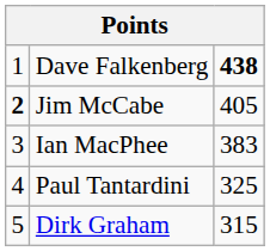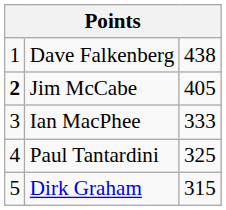 <table class="wikitable">
 <tr>
 <th colspan=3>Points</th>
 </tr>
 <tr>
 <td>1</td>
 <td>Dave Falkenberg</td>
-<td><strong>438</strong></td>
+<td>438</td>
 </tr>
 <tr>
 <td><strong>2</strong></td>
 <td>Jim McCabe</td>
 <td>405</td>
 </tr>
 <tr>
 <td>3</td>
 <td>Ian MacPhee</td>
-<td>383</td>
+<td>333</td>
 </tr>
 <tr>
 <td>4</td>
 <td>Paul Tantardini</td>
 <td>325</td>
 </tr>
 <tr>
 <td>5</td>
 <td><a href='#'>Dirk Graham</a></td>
 <td>315</td>
 </tr>
 </table>
